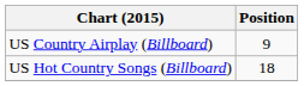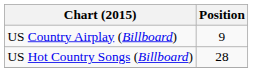 <table class="wikitable sortable">
 <tr>
 <th scope="col">Chart (2015)</th>
 <th scope="col">Position</th>
 </tr>
 <tr>
 <td>US <a href='#'>Country Airplay</a> (<em><a href='#'>Billboard</a></em>)</td>
 <td align="center">9</td>
 </tr>
 <tr>
 <td>US <a href='#'>Hot Country Songs</a> (<em><a href='#'>Billboard</a></em>)</td>
-<td align="center">18</td>
+<td align="center">28</td>
 </tr>
 <tr>
 </tr>
 </table>
